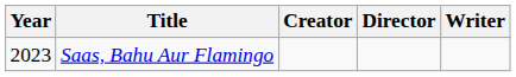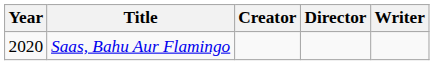 <table class="wikitable">
 <tr>
 <th>Year</th>
 <th>Title</th>
 <th>Creator</th>
 <th>Director</th>
 <th>Writer</th>
 </tr>
 <tr>
-<td>2023</td>
+<td>2020</td>
 <td><em><a href='#'>Saas, Bahu Aur Flamingo</a></em></td>
 <td></td>
 <td></td>
 <td></td>
 </tr>
 </table>
